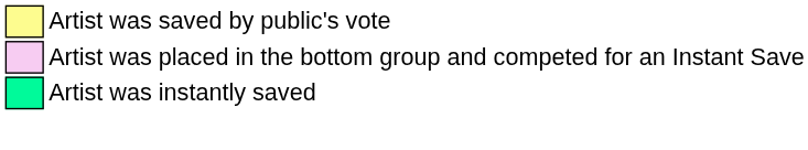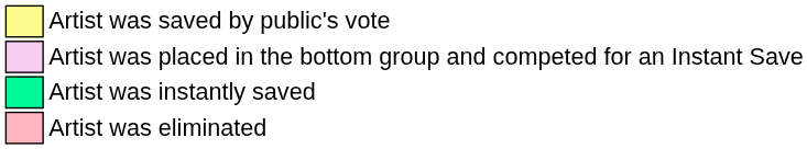 <table class="toccolours"style="font-size: 100%; white-space: nowrap">
 <tr>
 <td style="background:#fdfc8f; border:1px solid black">     </td>
 <td>Artist was saved by public's vote</td>
 </tr>
 <tr>
 <td style="background:#f7ccf2; border:1px solid black">     </td>
 <td>Artist was placed in the bottom group and competed for an Instant Save</td>
 </tr>
 <tr>
 <td style="background:#00fa9a; border:1px solid black">     </td>
 <td>Artist was instantly saved</td>
 </tr>
+<tr>
+<td style="background:lightpink; border:1px solid black">     </td>
+<td>Artist was eliminated</td>
+</tr>
 </table>
